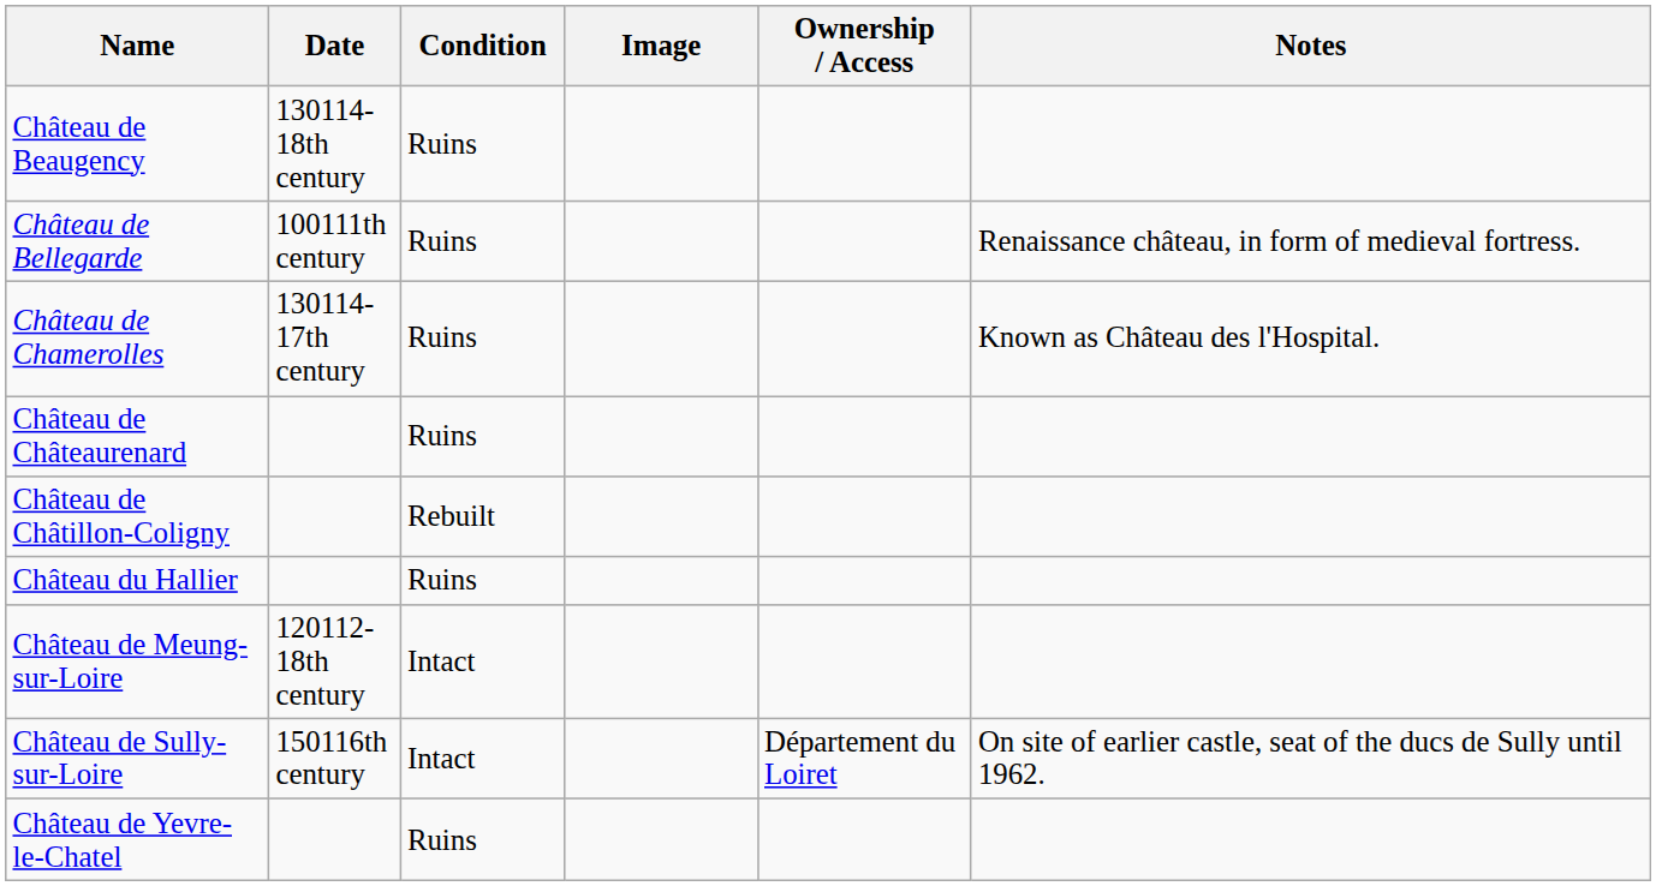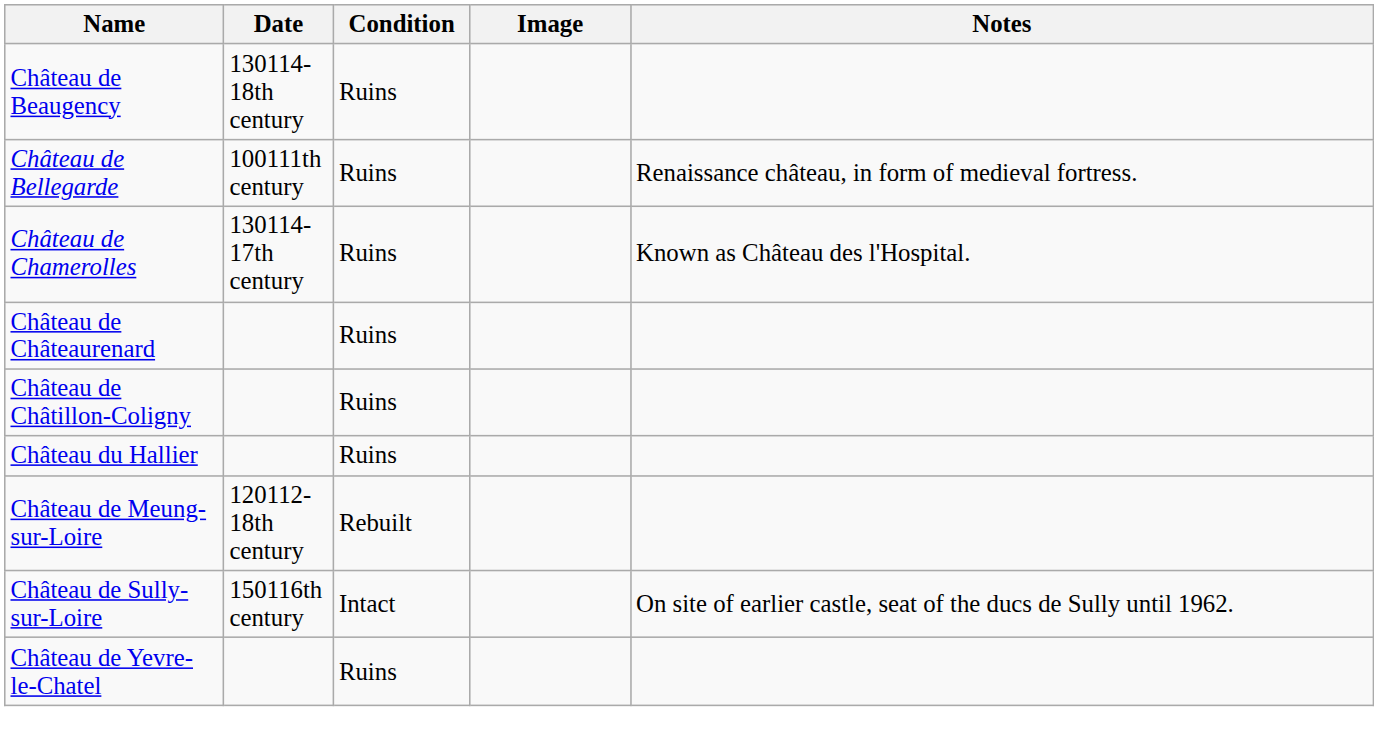 <table class="wikitable sortable" width="100%">
 <tr>
 <th width="16%">Name<br></th>
 <th width="8%">Date<br></th>
 <th width="10%">Condition<br></th>
 <th class="unsortable" width="96px">Image</th>
-<th width="13%">Ownership<br>/ Access</th>
 <th class="unsortable">Notes</th>
 </tr>
 <tr>
 <td><a href='#'>Château de Beaugency</a></td>
 <td><span>1301</span>14-18th century</td>
 <td>Ruins</td>
 <td></td>
 <td></td>
-<td></td>
 </tr>
 <tr>
 <td><em><a href='#'>Château de Bellegarde</a></em></td>
 <td><span>1001</span>11th century</td>
 <td>Ruins</td>
-<td></td>
 <td></td>
 <td>Renaissance château, in form of medieval fortress.</td>
 </tr>
 <tr>
 <td><em><a href='#'>Château de Chamerolles</a></em></td>
 <td><span>1301</span>14-17th century</td>
 <td>Ruins</td>
-<td></td>
 <td></td>
 <td>Known as Château des l'Hospital.</td>
 </tr>
 <tr>
 <td><a href='#'>Château de Châteaurenard</a></td>
 <td></td>
 <td>Ruins</td>
 <td></td>
 <td></td>
-<td></td>
 </tr>
 <tr>
 <td><a href='#'>Château de Châtillon-Coligny</a></td>
 <td></td>
-<td>Rebuilt</td>
-<td></td>
+<td>Ruins</td>
 <td></td>
 <td></td>
 </tr>
 <tr>
 <td><a href='#'>Château du Hallier</a></td>
 <td></td>
 <td>Ruins</td>
 <td></td>
 <td></td>
-<td></td>
 </tr>
 <tr>
 <td><a href='#'>Château de Meung-sur-Loire</a></td>
 <td><span>1201</span>12-18th century</td>
-<td>Intact</td>
-<td></td>
+<td>Rebuilt</td>
 <td></td>
 <td></td>
 </tr>
 <tr>
 <td><a href='#'>Château de Sully-sur-Loire</a></td>
 <td><span>1501</span>16th century</td>
 <td>Intact</td>
 <td></td>
-<td>Département du <a href='#'>Loiret</a></td>
 <td>On site of earlier castle, seat of the ducs de Sully until 1962.</td>
 </tr>
 <tr>
 <td><a href='#'>Château de Yevre-le-Chatel</a></td>
 <td></td>
 <td>Ruins</td>
 <td></td>
 <td></td>
-<td></td>
 </tr>
 </table>
